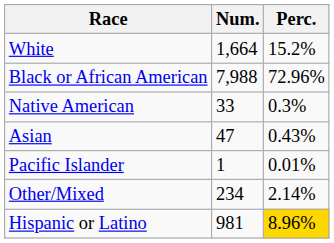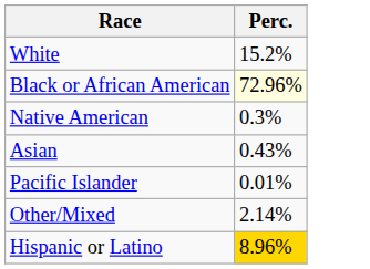 <table class="wikitable">
 <tr>
 <th>Race</th>
-<th>Num.</th>
 <th>Perc.</th>
 </tr>
 <tr>
 <td><a href='#'>White</a></td>
-<td>1,664</td>
 <td>15.2%</td>
 </tr>
 <tr>
 <td><a href='#'>Black or African American</a></td>
-<td>7,988</td>
-<td>72.96%</td>
+<td style="background: lightyellow;">72.96%</td>
 </tr>
 <tr>
 <td><a href='#'>Native American</a></td>
-<td>33</td>
 <td>0.3%</td>
 </tr>
 <tr>
 <td><a href='#'>Asian</a></td>
-<td>47</td>
 <td>0.43%</td>
 </tr>
 <tr>
 <td><a href='#'>Pacific Islander</a></td>
-<td>1</td>
 <td>0.01%</td>
 </tr>
 <tr>
 <td><a href='#'>Other/Mixed</a></td>
-<td>234</td>
 <td>2.14%</td>
 </tr>
 <tr>
 <td><a href='#'>Hispanic</a> or <a href='#'>Latino</a></td>
-<td>981</td>
 <td style="background: gold;">8.96%</td>
 </tr>
 </table>
